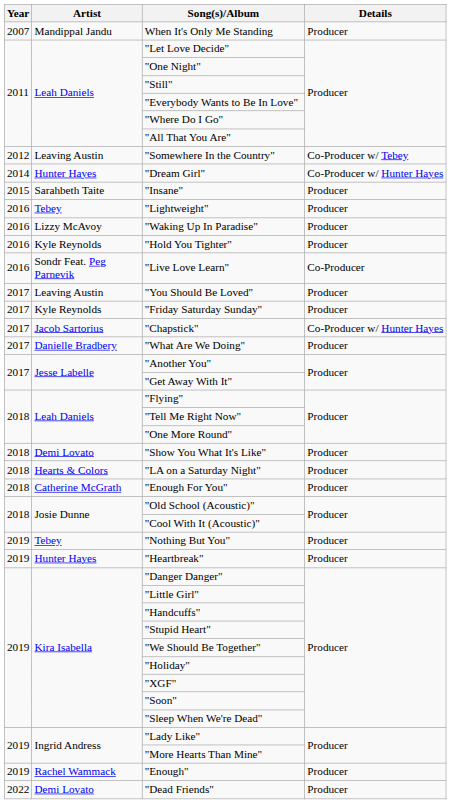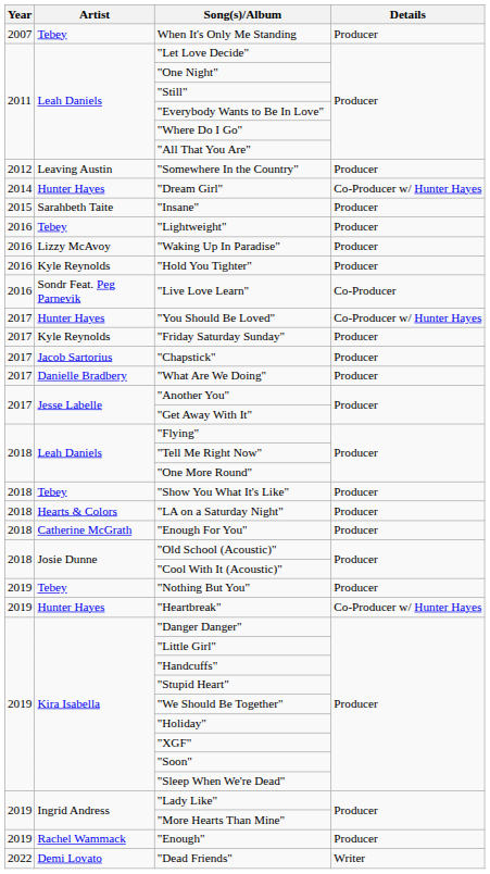 <table class="wikitable">
 <tr>
 <th>Year</th>
 <th style="width:150px;">Artist</th>
 <th style="width:225px;">Song(s)/Album</th>
 <th>Details</th>
 </tr>
 <tr>
 <td>2007</td>
-<td>Mandippal Jandu</td>
+<td><a href='#'>Tebey</a></td>
 <td>When It's Only Me Standing</td>
 <td>Producer</td>
 </tr>
 <tr>
 <td rowspan="6">2011</td>
 <td rowspan="6"><a href='#'>Leah Daniels</a></td>
 <td>"Let Love Decide"</td>
 <td rowspan="6">Producer</td>
 </tr>
 <tr>
 <td>"One Night"</td>
 </tr>
 <tr>
 <td>"Still"</td>
 </tr>
 <tr>
 <td>"Everybody Wants to Be In Love"</td>
 </tr>
 <tr>
 <td>"Where Do I Go"</td>
 </tr>
 <tr>
 <td>"All That You Are"</td>
 </tr>
 <tr>
 <td>2012</td>
 <td>Leaving Austin</td>
 <td>"Somewhere In the Country"</td>
-<td>Co-Producer w/ <a href='#'>Tebey</a></td>
+<td>Producer</td>
 </tr>
 <tr>
 <td>2014</td>
 <td><a href='#'>Hunter Hayes</a></td>
 <td>"Dream Girl"</td>
 <td>Co-Producer w/ <a href='#'>Hunter Hayes</a></td>
 </tr>
 <tr>
 <td>2015</td>
 <td>Sarahbeth Taite</td>
 <td>"Insane"</td>
 <td>Producer</td>
 </tr>
 <tr>
 <td>2016</td>
 <td><a href='#'>Tebey</a></td>
 <td>"Lightweight"</td>
 <td>Producer</td>
 </tr>
 <tr>
 <td>2016</td>
 <td>Lizzy McAvoy</td>
 <td>"Waking Up In Paradise"</td>
 <td>Producer</td>
 </tr>
 <tr>
 <td>2016</td>
 <td>Kyle Reynolds</td>
 <td>"Hold You Tighter"</td>
 <td>Producer</td>
 </tr>
 <tr>
 <td>2016</td>
 <td>Sondr Feat. <a href='#'>Peg Parnevik</a></td>
 <td>"Live Love Learn"</td>
 <td>Co-Producer</td>
 </tr>
 <tr>
 <td>2017</td>
-<td>Leaving Austin</td>
+<td><a href='#'>Hunter Hayes</a></td>
 <td>"You Should Be Loved"</td>
-<td>Producer</td>
+<td>Co-Producer w/ <a href='#'>Hunter Hayes</a></td>
 </tr>
 <tr>
 <td>2017</td>
 <td>Kyle Reynolds</td>
 <td>"Friday Saturday Sunday"</td>
 <td>Producer</td>
 </tr>
 <tr>
 <td>2017</td>
 <td><a href='#'>Jacob Sartorius</a></td>
 <td>"Chapstick"</td>
-<td>Co-Producer w/ <a href='#'>Hunter Hayes</a></td>
+<td>Producer</td>
 </tr>
 <tr>
 <td>2017</td>
 <td><a href='#'>Danielle Bradbery</a></td>
 <td>"What Are We Doing"</td>
 <td>Producer</td>
 </tr>
 <tr>
 <td rowspan="2">2017</td>
 <td rowspan="2"><a href='#'>Jesse Labelle</a></td>
 <td>"Another You"</td>
 <td rowspan="2">Producer</td>
 </tr>
 <tr>
 <td>"Get Away With It"</td>
 </tr>
 <tr>
 <td rowspan="3">2018</td>
 <td rowspan="3"><a href='#'>Leah Daniels</a></td>
 <td>"Flying"</td>
 <td rowspan="3">Producer</td>
 </tr>
 <tr>
 <td>"Tell Me Right Now"</td>
 </tr>
 <tr>
 <td>"One More Round"</td>
 </tr>
 <tr>
 <td>2018</td>
-<td><a href='#'>Demi Lovato</a></td>
+<td><a href='#'>Tebey</a></td>
 <td>"Show You What It's Like"</td>
 <td>Producer</td>
 </tr>
 <tr>
 <td>2018</td>
 <td><a href='#'>Hearts & Colors</a></td>
 <td>"LA on a Saturday Night"</td>
 <td>Producer</td>
 </tr>
 <tr>
 <td>2018</td>
 <td><a href='#'>Catherine McGrath</a></td>
 <td>"Enough For You"</td>
 <td>Producer</td>
 </tr>
 <tr>
 <td rowspan="2">2018</td>
 <td rowspan="2">Josie Dunne</td>
 <td>"Old School (Acoustic)"</td>
 <td rowspan="2">Producer</td>
 </tr>
 <tr>
 <td>"Cool With It (Acoustic)"</td>
 </tr>
 <tr>
 <td>2019</td>
 <td><a href='#'>Tebey</a></td>
 <td>"Nothing But You"</td>
 <td>Producer</td>
 </tr>
 <tr>
 <td>2019</td>
 <td><a href='#'>Hunter Hayes</a></td>
 <td>"Heartbreak"</td>
-<td>Producer</td>
+<td>Co-Producer w/ <a href='#'>Hunter Hayes</a></td>
 </tr>
 <tr>
 <td rowspan="9">2019</td>
 <td rowspan="9"><a href='#'>Kira Isabella</a></td>
 <td>"Danger Danger"</td>
 <td rowspan="9">Producer</td>
 </tr>
 <tr>
 <td>"Little Girl"</td>
 </tr>
 <tr>
 <td>"Handcuffs"</td>
 </tr>
 <tr>
 <td>"Stupid Heart"</td>
 </tr>
 <tr>
 <td>"We Should Be Together"</td>
 </tr>
 <tr>
 <td>"Holiday"</td>
 </tr>
 <tr>
 <td>"XGF"</td>
 </tr>
 <tr>
 <td>"Soon"</td>
 </tr>
 <tr>
 <td>"Sleep When We're Dead"</td>
 </tr>
 <tr>
 <td rowspan="2">2019</td>
 <td rowspan="2">Ingrid Andress</td>
 <td>"Lady Like"</td>
 <td rowspan="2">Producer</td>
 </tr>
 <tr>
 <td>"More Hearts Than Mine"</td>
 </tr>
 <tr>
 <td>2019</td>
 <td><a href='#'>Rachel Wammack</a></td>
 <td>"Enough"</td>
 <td>Producer</td>
 </tr>
 <tr>
 <td>2022</td>
 <td><a href='#'>Demi Lovato</a></td>
 <td>"Dead Friends"</td>
-<td>Producer</td>
+<td>Writer</td>
 </tr>
 </table>
